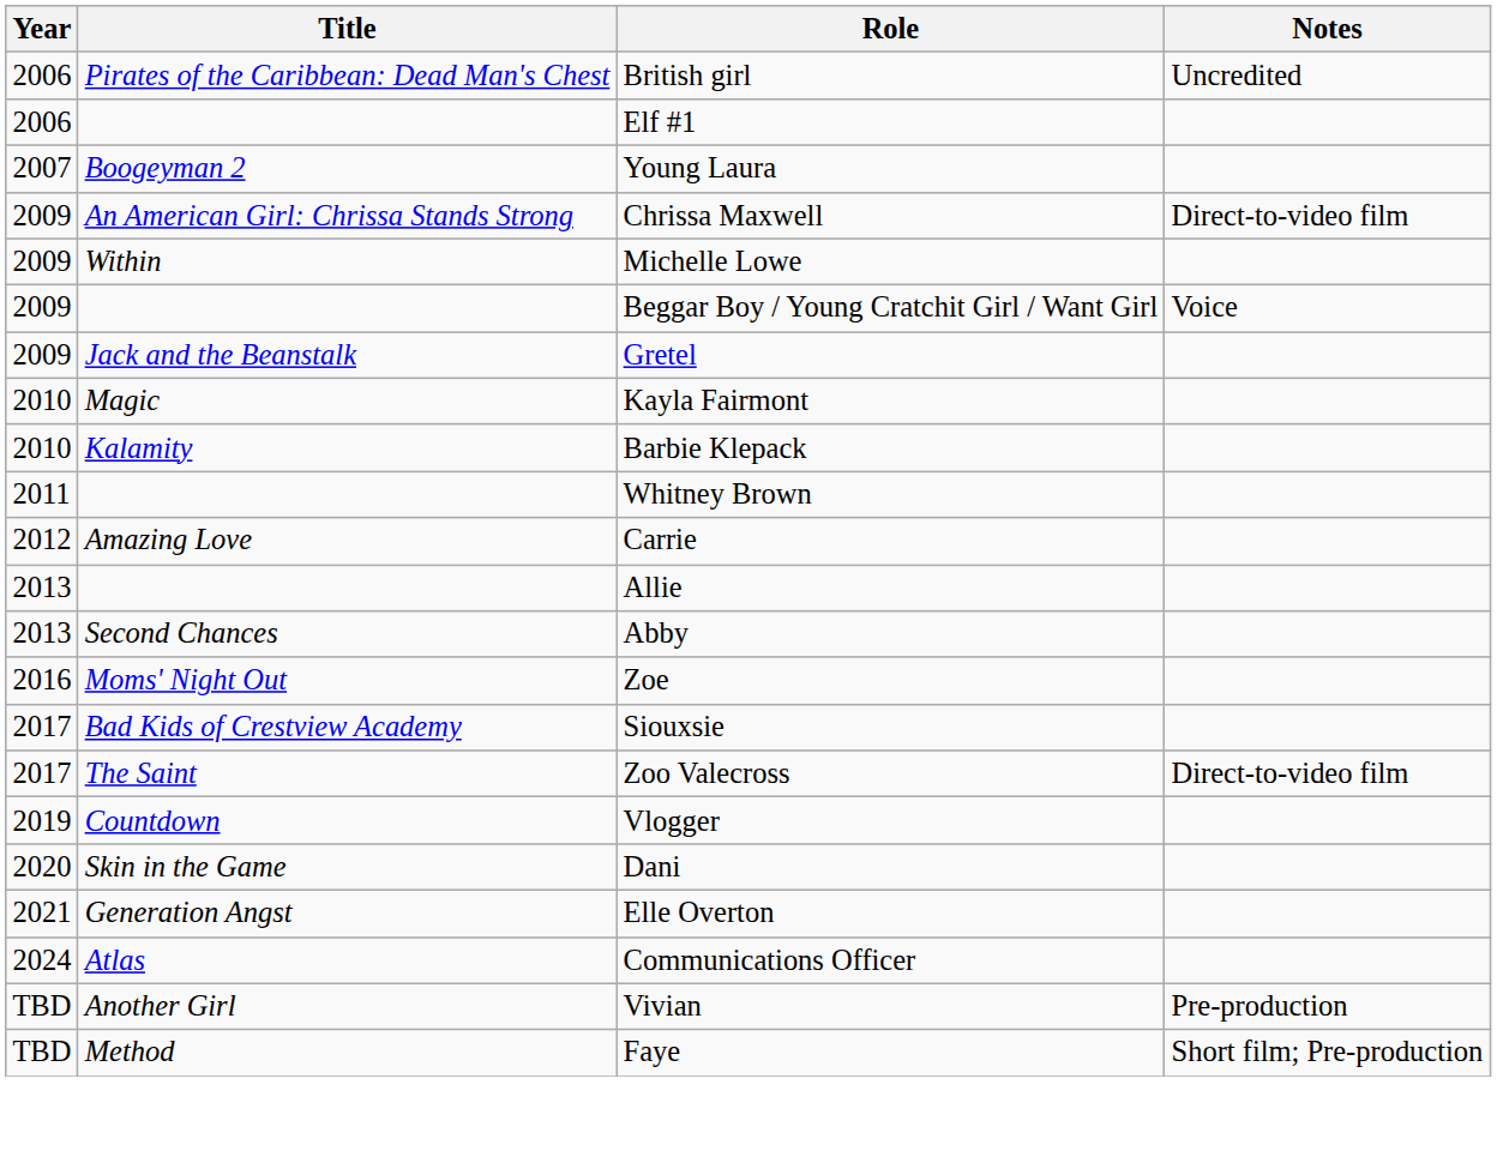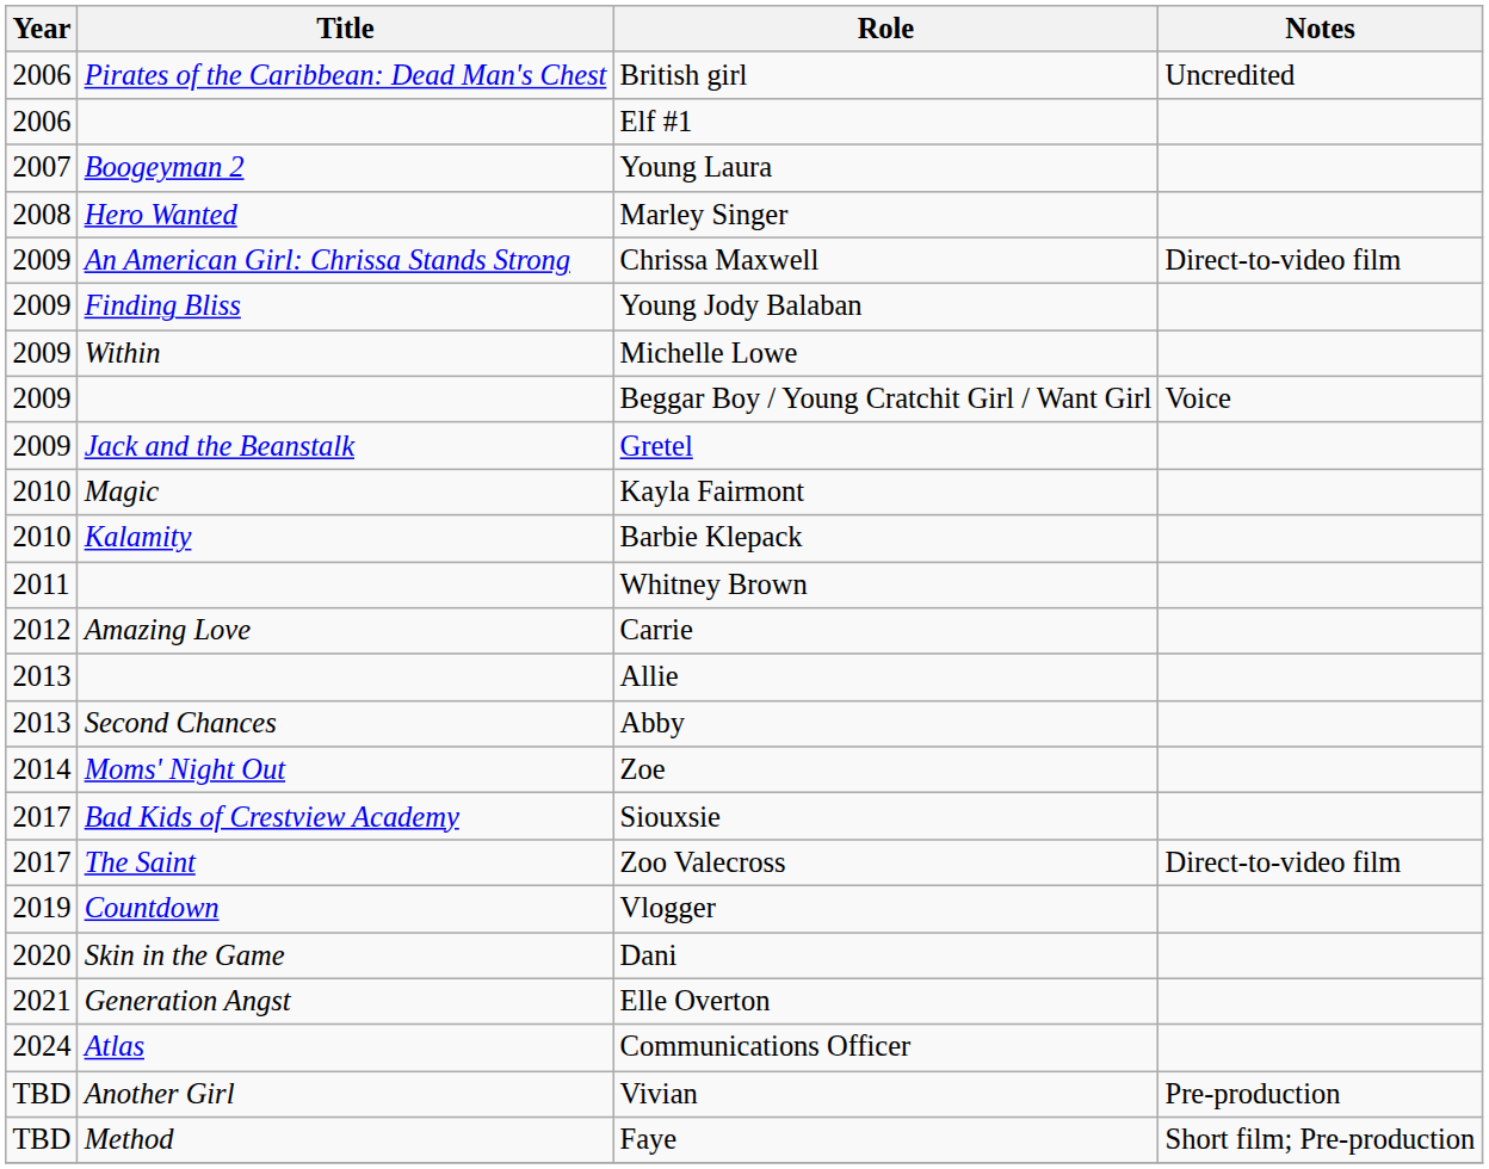 <table class="wikitable sortable">
 <tr>
 <th>Year</th>
 <th>Title</th>
 <th>Role</th>
 <th class="unsortable">Notes</th>
 </tr>
 <tr>
 <td>2006</td>
 <td><em><a href='#'>Pirates of the Caribbean: Dead Man's Chest</a></em></td>
 <td>British girl</td>
 <td>Uncredited</td>
 </tr>
 <tr>
 <td>2006</td>
 <td><em></em></td>
 <td>Elf #1</td>
 <td></td>
 </tr>
 <tr>
 <td>2007</td>
 <td><em><a href='#'>Boogeyman 2</a></em></td>
 <td>Young Laura</td>
 <td></td>
 </tr>
 <tr>
+<td>2008</td>
+<td><em><a href='#'>Hero Wanted</a></em></td>
+<td>Marley Singer</td>
+<td></td>
+</tr>
+<tr>
 <td>2009</td>
 <td><em><a href='#'>An American Girl: Chrissa Stands Strong</a></em></td>
 <td>Chrissa Maxwell</td>
 <td>Direct-to-video film</td>
+</tr>
+<tr>
+<td>2009</td>
+<td><em><a href='#'>Finding Bliss</a></em></td>
+<td>Young Jody Balaban</td>
+<td></td>
 </tr>
 <tr>
 <td>2009</td>
 <td><em>Within</em></td>
 <td>Michelle Lowe</td>
 <td></td>
 </tr>
 <tr>
 <td>2009</td>
 <td><em></em></td>
 <td>Beggar Boy / Young Cratchit Girl / Want Girl</td>
 <td>Voice</td>
 </tr>
 <tr>
 <td>2009</td>
 <td><em><a href='#'>Jack and the Beanstalk</a></em></td>
 <td><a href='#'>Gretel</a></td>
 <td></td>
 </tr>
 <tr>
 <td>2010</td>
 <td><em>Magic</em></td>
 <td>Kayla Fairmont</td>
 <td></td>
 </tr>
 <tr>
 <td>2010</td>
 <td><em><a href='#'>Kalamity</a></em></td>
 <td>Barbie Klepack</td>
 <td></td>
 </tr>
 <tr>
 <td>2011</td>
 <td><em></em></td>
 <td>Whitney Brown</td>
 <td></td>
 </tr>
 <tr>
 <td>2012</td>
 <td><em>Amazing Love</em></td>
 <td>Carrie</td>
 <td></td>
 </tr>
 <tr>
 <td>2013</td>
 <td><em></em></td>
 <td>Allie</td>
 <td></td>
 </tr>
 <tr>
 <td>2013</td>
 <td><em>Second Chances</em></td>
 <td>Abby</td>
 <td></td>
 </tr>
 <tr>
-<td>2016</td>
+<td>2014</td>
 <td><em><a href='#'>Moms' Night Out</a></em></td>
 <td>Zoe</td>
 <td></td>
 </tr>
 <tr>
 <td>2017</td>
 <td><em><a href='#'>Bad Kids of Crestview Academy</a></em></td>
 <td>Siouxsie</td>
 <td></td>
 </tr>
 <tr>
 <td>2017</td>
 <td><a href='#'><em>The Saint</em></a></td>
 <td>Zoo Valecross</td>
 <td>Direct-to-video film</td>
 </tr>
 <tr>
 <td>2019</td>
 <td><em><a href='#'>Countdown</a></em></td>
 <td>Vlogger</td>
 <td></td>
 </tr>
 <tr>
 <td>2020</td>
 <td><em>Skin in the Game</em></td>
 <td>Dani</td>
 <td></td>
 </tr>
 <tr>
 <td>2021</td>
 <td><em>Generation Angst</em></td>
 <td>Elle Overton</td>
 <td></td>
 </tr>
 <tr>
 <td>2024</td>
 <td><em><a href='#'>Atlas</a></em></td>
 <td>Communications Officer</td>
 <td></td>
 </tr>
 <tr>
 <td>TBD</td>
 <td><em>Another Girl</em></td>
 <td>Vivian</td>
 <td>Pre-production</td>
 </tr>
 <tr>
 <td>TBD</td>
 <td><em>Method</em></td>
 <td>Faye</td>
 <td>Short film; Pre-production</td>
 </tr>
 <tr>
 </tr>
 </table>
